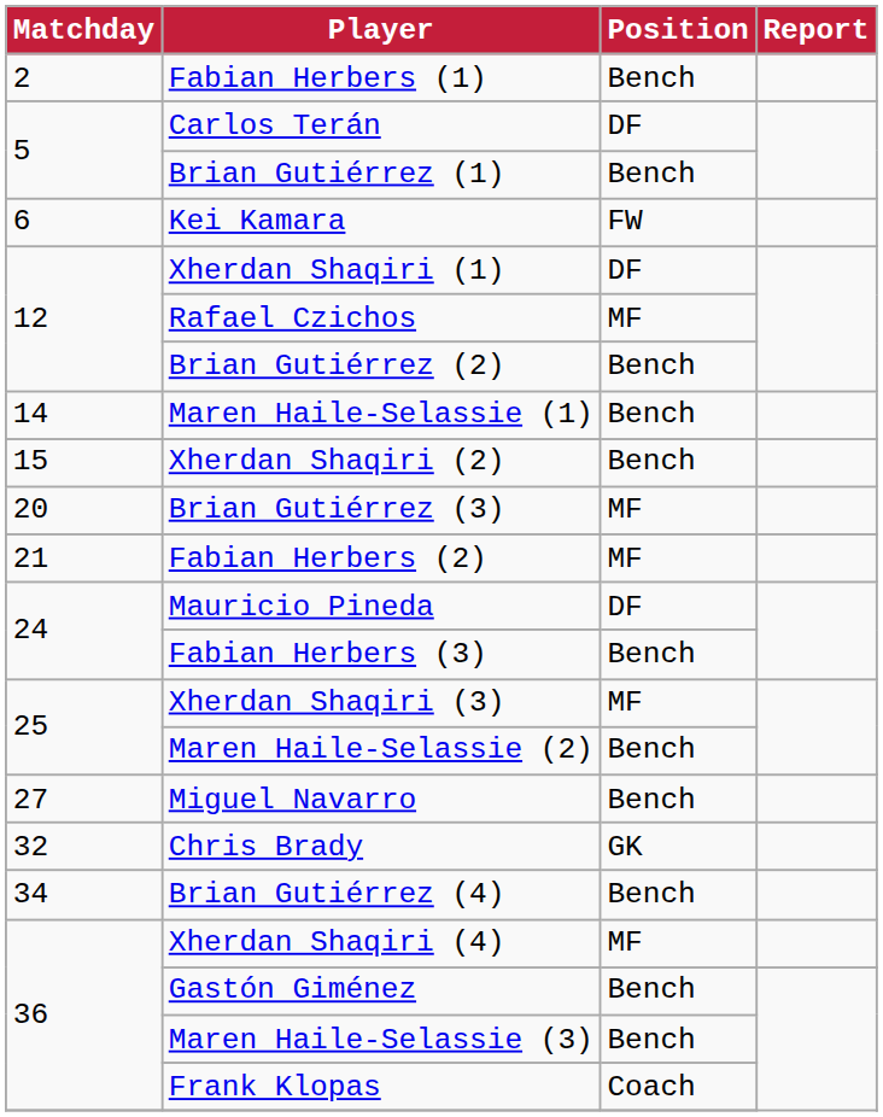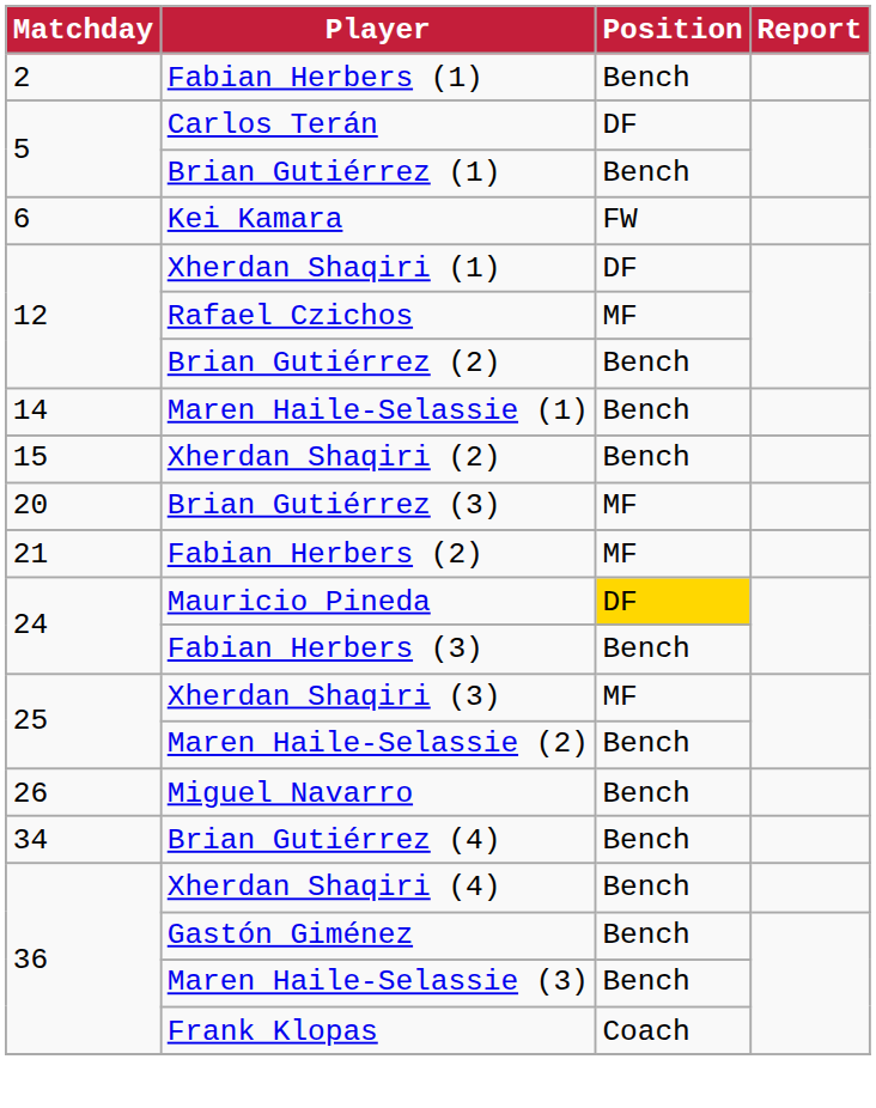 <table class=wikitable>
 <tr>
 <th style="background:#C41E3A; color:white; text-align:center;">Matchday</th>
 <th style="background:#C41E3A; color:white; text-align:center;">Player</th>
 <th style="background:#C41E3A; color:white; text-align:center;">Position</th>
 <th style="background:#C41E3A; color:white; text-align:center;">Report</th>
 </tr>
 <tr>
 <td>2</td>
 <td> <a href='#'>Fabian Herbers</a> (1)</td>
 <td>Bench</td>
 <td></td>
 </tr>
 <tr>
 <td rowspan="2">5</td>
 <td> <a href='#'>Carlos Terán</a></td>
 <td>DF</td>
 <td rowspan="2"></td>
 </tr>
 <tr>
 <td> <a href='#'>Brian Gutiérrez</a> (1)</td>
 <td>Bench</td>
 </tr>
 <tr>
 <td>6</td>
 <td> <a href='#'>Kei Kamara</a></td>
 <td>FW</td>
 <td></td>
 </tr>
 <tr>
 <td rowspan="3">12</td>
 <td> <a href='#'>Xherdan Shaqiri</a> (1)</td>
 <td>DF</td>
 <td rowspan="3"></td>
 </tr>
 <tr>
 <td> <a href='#'>Rafael Czichos</a></td>
 <td>MF</td>
 </tr>
 <tr>
 <td> <a href='#'>Brian Gutiérrez</a> (2)</td>
 <td>Bench</td>
 </tr>
 <tr>
 <td>14</td>
 <td> <a href='#'>Maren Haile-Selassie</a> (1)</td>
 <td>Bench</td>
 <td></td>
 </tr>
 <tr>
 <td>15</td>
 <td> <a href='#'>Xherdan Shaqiri</a> (2)</td>
 <td>Bench</td>
 <td></td>
 </tr>
 <tr>
 <td>20</td>
 <td> <a href='#'>Brian Gutiérrez</a> (3)</td>
 <td>MF</td>
 <td></td>
 </tr>
 <tr>
 <td>21</td>
 <td> <a href='#'>Fabian Herbers</a> (2)</td>
 <td>MF</td>
 <td></td>
 </tr>
 <tr>
 <td rowspan="2">24</td>
 <td> <a href='#'>Mauricio Pineda</a></td>
-<td>DF</td>
+<td style="background: gold;">DF</td>
 <td rowspan="2"></td>
 </tr>
 <tr>
 <td> <a href='#'>Fabian Herbers</a> (3)</td>
 <td>Bench</td>
 </tr>
 <tr>
 <td rowspan="2">25</td>
 <td> <a href='#'>Xherdan Shaqiri</a> (3)</td>
 <td>MF</td>
 <td rowspan="2"></td>
 </tr>
 <tr>
 <td> <a href='#'>Maren Haile-Selassie</a> (2)</td>
 <td>Bench</td>
 </tr>
 <tr>
-<td>27</td>
+<td>26</td>
 <td> <a href='#'>Miguel Navarro</a></td>
 <td>Bench</td>
-<td></td>
-</tr>
-<tr>
-<td>32</td>
-<td> <a href='#'>Chris Brady</a></td>
-<td>GK</td>
 <td></td>
 </tr>
 <tr>
 <td>34</td>
 <td> <a href='#'>Brian Gutiérrez</a> (4)</td>
 <td>Bench</td>
 <td></td>
 </tr>
 <tr>
 <td rowspan="4">36</td>
 <td> <a href='#'>Xherdan Shaqiri</a> (4)</td>
-<td>MF</td>
+<td>Bench</td>
 <td></td>
 </tr>
 <tr>
 <td> <a href='#'>Gastón Giménez</a></td>
 <td>Bench</td>
 </tr>
 <tr>
 <td> <a href='#'>Maren Haile-Selassie</a> (3)</td>
 <td>Bench</td>
 </tr>
 <tr>
 <td> <a href='#'>Frank Klopas</a></td>
 <td>Coach</td>
 </tr>
 <tr>
 </tr>
 </table>
